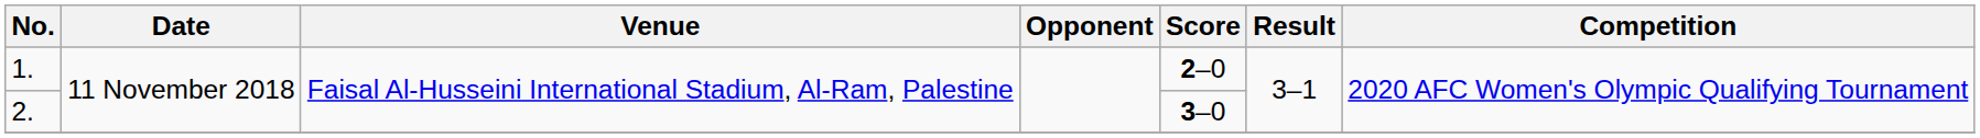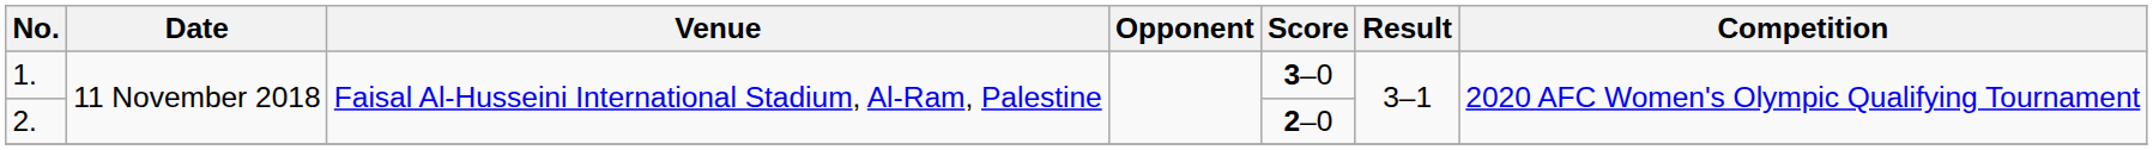 <table class="wikitable">
 <tr>
 <th>No.</th>
 <th>Date</th>
 <th>Venue</th>
 <th>Opponent</th>
 <th>Score</th>
 <th>Result</th>
 <th>Competition</th>
 </tr>
 <tr>
 <td>1.</td>
 <td rowspan=2>11 November 2018</td>
 <td rowspan=2><a href='#'>Faisal Al-Husseini International Stadium</a>, <a href='#'>Al-Ram</a>, <a href='#'>Palestine</a></td>
 <td rowspan=2></td>
-<td align=center><strong>2</strong>–0</td>
+<td align=center><strong>3</strong>–0</td>
 <td rowspan=2 align=center>3–1</td>
 <td rowspan=2><a href='#'>2020 AFC Women's Olympic Qualifying Tournament</a></td>
 </tr>
 <tr>
 <td>2.</td>
-<td align=center><strong>3</strong>–0</td>
+<td align=center><strong>2</strong>–0</td>
 </tr>
 <tr>
 </tr>
 </table>
